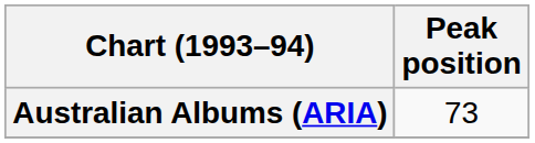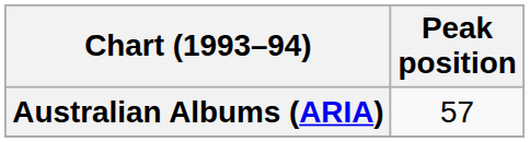 <table class="wikitable sortable plainrowheaders" style="text-align:center">
 <tr>
 <th scope="col">Chart (1993–94)</th>
 <th scope="col">Peak<br>position</th>
 </tr>
 <tr>
 <th scope="row">Australian Albums (<a href='#'>ARIA</a>)</th>
-<td>73</td>
+<td>57</td>
 </tr>
 <tr>
 </tr>
 <tr>
 </tr>
 <tr>
 </tr>
 <tr>
 </tr>
 <tr>
 </tr>
 <tr>
 </tr>
 <tr>
 </tr>
 <tr>
 </tr>
 </table>
